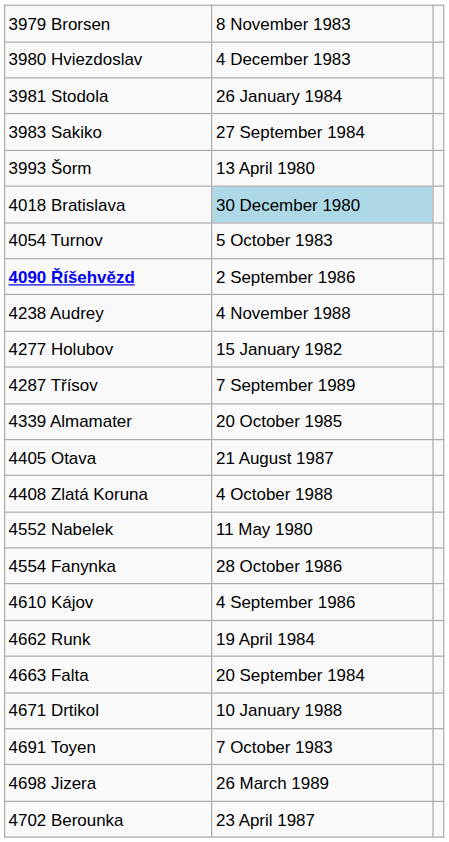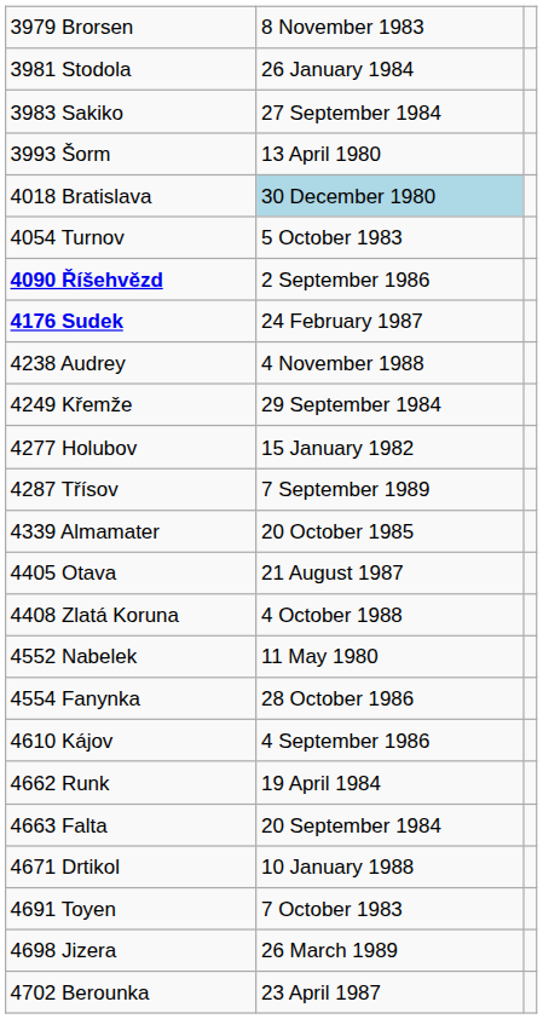 <table class="wikitable" style="font-size: 89%; float: left; width: 26em; margin-right: 1em; height: 700px">
 <tr>
 <td>3979 Brorsen</td>
 <td>8 November 1983</td>
-<td></td>
-</tr>
-<tr>
-<td>3980 Hviezdoslav</td>
-<td>4 December 1983</td>
 <td></td>
 </tr>
 <tr>
 <td>3981 Stodola</td>
 <td>26 January 1984</td>
 <td></td>
 </tr>
 <tr>
 <td>3983 Sakiko</td>
 <td>27 September 1984</td>
 <td></td>
 </tr>
 <tr>
 <td>3993 Šorm</td>
 <td>13 April 1980</td>
 <td></td>
 </tr>
 <tr>
 <td>4018 Bratislava</td>
 <td style="background: lightblue;">30 December 1980</td>
 <td></td>
 </tr>
 <tr>
 <td>4054 Turnov</td>
 <td>5 October 1983</td>
 <td></td>
 </tr>
 <tr>
 <td><strong><a href='#'>4090 Říšehvězd</a></strong></td>
 <td>2 September 1986</td>
 <td></td>
 </tr>
 <tr>
+<td><strong><a href='#'>4176 Sudek</a></strong></td>
+<td>24 February 1987</td>
+<td></td>
+</tr>
+<tr>
 <td>4238 Audrey</td>
 <td>4 November 1988</td>
+<td></td>
+</tr>
+<tr>
+<td>4249 Křemže</td>
+<td>29 September 1984</td>
 <td></td>
 </tr>
 <tr>
 <td>4277 Holubov</td>
 <td>15 January 1982</td>
 <td></td>
 </tr>
 <tr>
 <td>4287 Třísov</td>
 <td>7 September 1989</td>
 <td></td>
 </tr>
 <tr>
 <td>4339 Almamater</td>
 <td>20 October 1985</td>
 <td></td>
 </tr>
 <tr>
 <td>4405 Otava</td>
 <td>21 August 1987</td>
 <td></td>
 </tr>
 <tr>
 <td>4408 Zlatá Koruna</td>
 <td>4 October 1988</td>
 <td></td>
 </tr>
 <tr>
 <td>4552 Nabelek</td>
 <td>11 May 1980</td>
 <td></td>
 </tr>
 <tr>
 <td>4554 Fanynka</td>
 <td>28 October 1986</td>
 <td></td>
 </tr>
 <tr>
 <td>4610 Kájov</td>
 <td>4 September 1986</td>
 <td></td>
 </tr>
 <tr>
 <td>4662 Runk</td>
 <td>19 April 1984</td>
 <td></td>
 </tr>
 <tr>
 <td>4663 Falta</td>
 <td>20 September 1984</td>
 <td></td>
 </tr>
 <tr>
 <td>4671 Drtikol</td>
 <td>10 January 1988</td>
 <td></td>
 </tr>
 <tr>
 <td>4691 Toyen</td>
 <td>7 October 1983</td>
 <td></td>
 </tr>
 <tr>
 <td>4698 Jizera</td>
 <td>26 March 1989</td>
 <td></td>
 </tr>
 <tr>
 <td>4702 Berounka</td>
 <td>23 April 1987</td>
 <td></td>
 </tr>
 </table>
